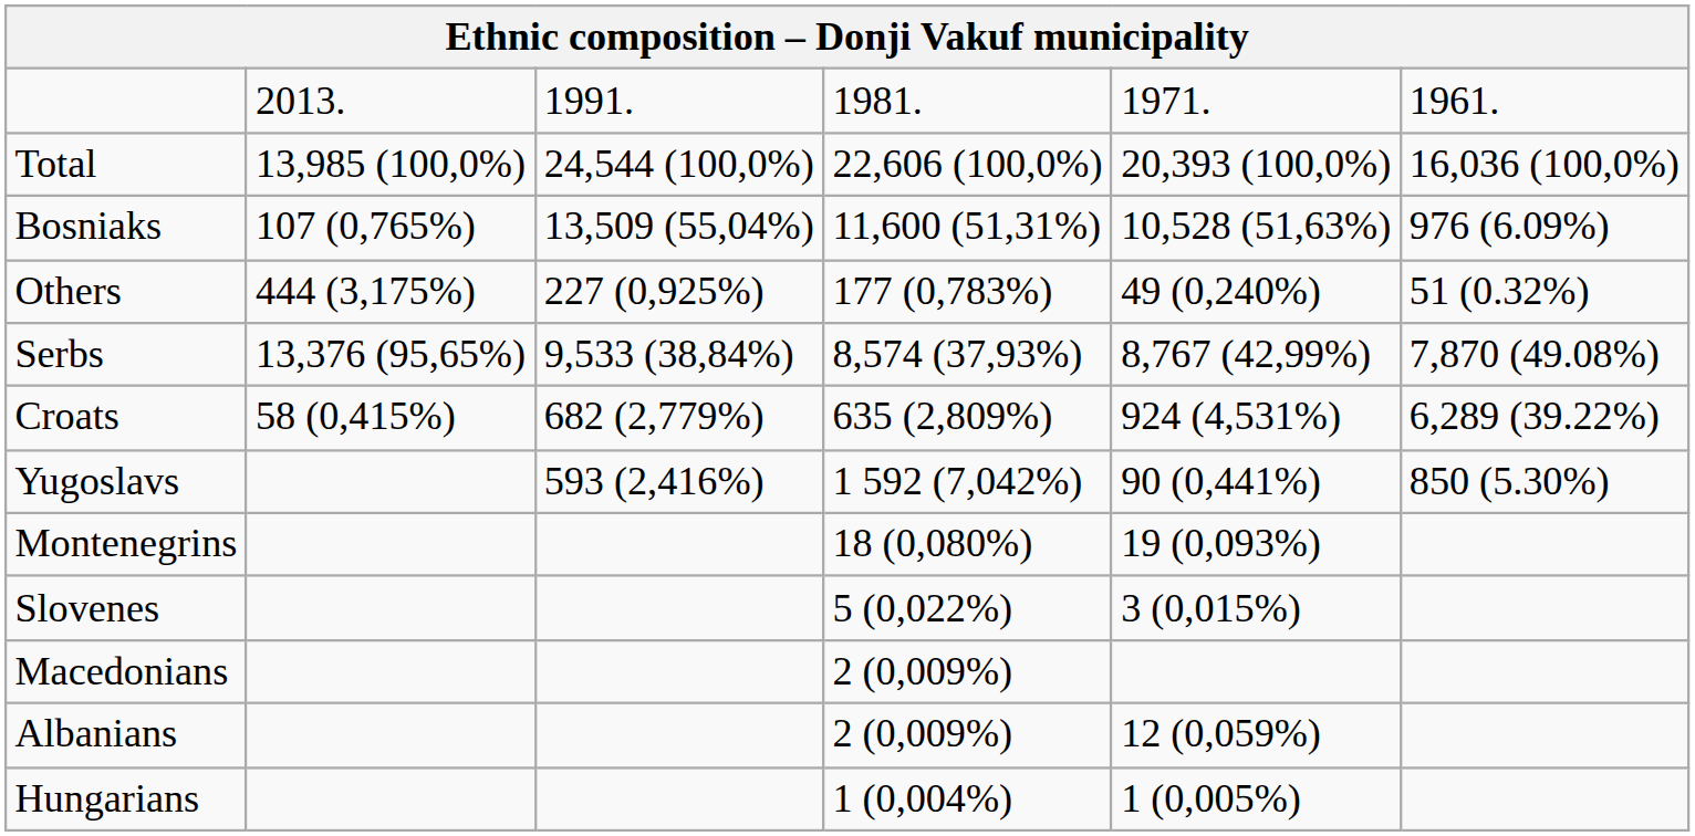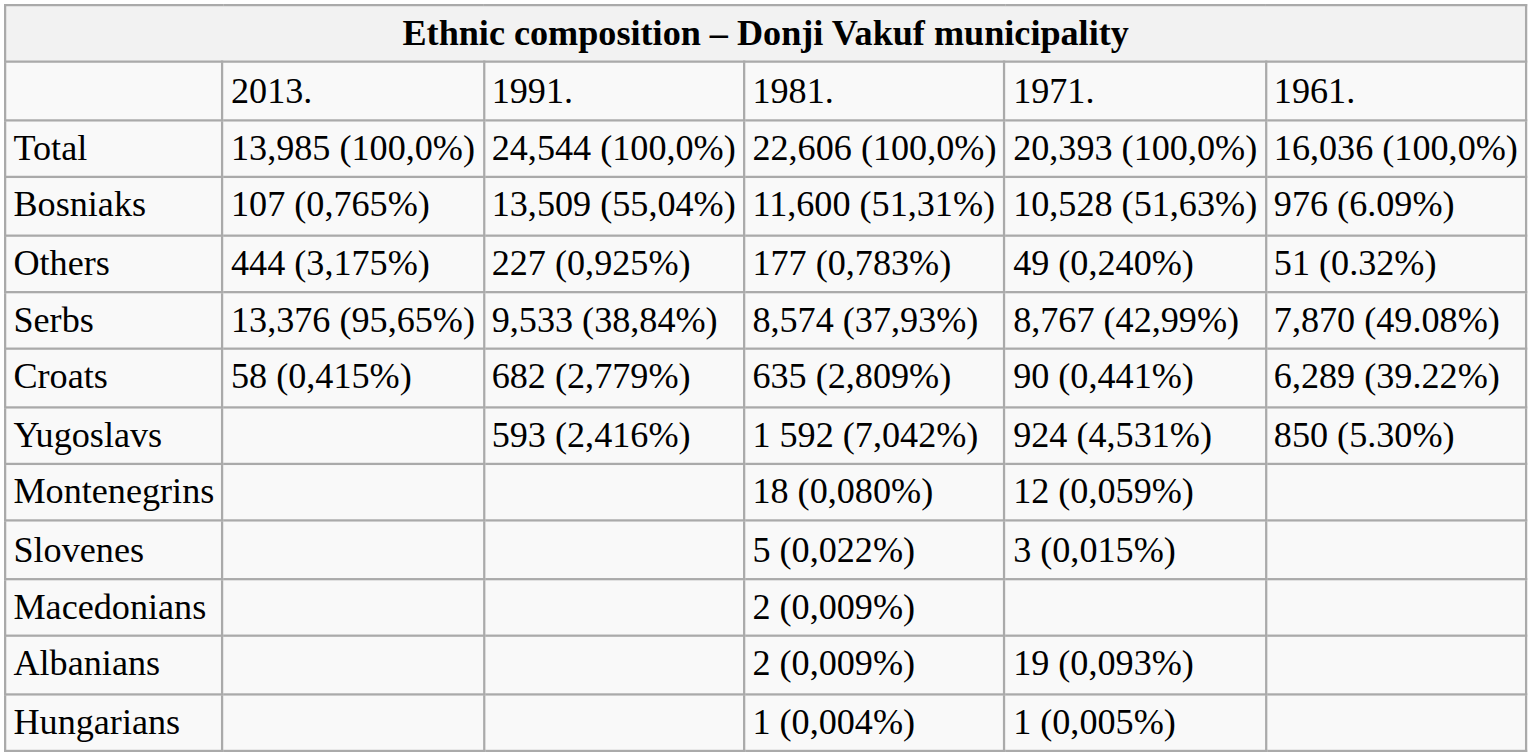 <table class="wikitable">
 <tr>
 <th colspan="9">Ethnic composition – Donji Vakuf municipality</th>
 </tr>
 <tr>
 <td></td>
 <td>2013.</td>
 <td>1991.</td>
 <td>1981.</td>
 <td>1971.</td>
 <td>1961.</td>
 </tr>
 <tr>
 <td>Total</td>
 <td>13,985 (100,0%)</td>
 <td>24,544 (100,0%)</td>
 <td>22,606 (100,0%)</td>
 <td>20,393 (100,0%)</td>
 <td>16,036 (100,0%)</td>
 </tr>
 <tr>
 <td>Bosniaks</td>
 <td>107 (0,765%)</td>
 <td>13,509 (55,04%)</td>
 <td>11,600 (51,31%)</td>
 <td>10,528 (51,63%)</td>
 <td>976 (6.09%)</td>
 </tr>
 <tr>
 <td>Others</td>
 <td>444 (3,175%)</td>
 <td>227 (0,925%)</td>
 <td>177 (0,783%)</td>
 <td>49 (0,240%)</td>
 <td>51 (0.32%)</td>
 </tr>
 <tr>
 <td>Serbs</td>
 <td>13,376 (95,65%)</td>
 <td>9,533 (38,84%)</td>
 <td>8,574 (37,93%)</td>
 <td>8,767 (42,99%)</td>
 <td>7,870 (49.08%)</td>
 </tr>
 <tr>
 <td>Croats</td>
 <td>58 (0,415%)</td>
 <td>682 (2,779%)</td>
 <td>635 (2,809%)</td>
-<td>924 (4,531%)</td>
+<td>90 (0,441%)</td>
 <td>6,289 (39.22%)</td>
 </tr>
 <tr>
 <td>Yugoslavs</td>
 <td></td>
 <td>593 (2,416%)</td>
 <td>1 592 (7,042%)</td>
-<td>90 (0,441%)</td>
+<td>924 (4,531%)</td>
 <td>850 (5.30%)</td>
 </tr>
 <tr>
 <td>Montenegrins</td>
 <td></td>
 <td></td>
 <td>18 (0,080%)</td>
-<td>19 (0,093%)</td>
+<td>12 (0,059%)</td>
 <td></td>
 </tr>
 <tr>
 <td>Slovenes</td>
 <td></td>
 <td></td>
 <td>5 (0,022%)</td>
 <td>3 (0,015%)</td>
 <td></td>
 </tr>
 <tr>
 <td>Macedonians</td>
 <td></td>
 <td></td>
 <td>2 (0,009%)</td>
 <td></td>
 <td></td>
 </tr>
 <tr>
 <td>Albanians</td>
 <td></td>
 <td></td>
 <td>2 (0,009%)</td>
-<td>12 (0,059%)</td>
+<td>19 (0,093%)</td>
 <td></td>
 </tr>
 <tr>
 <td>Hungarians</td>
 <td></td>
 <td></td>
 <td>1 (0,004%)</td>
 <td>1 (0,005%)</td>
 <td></td>
 </tr>
 </table>
